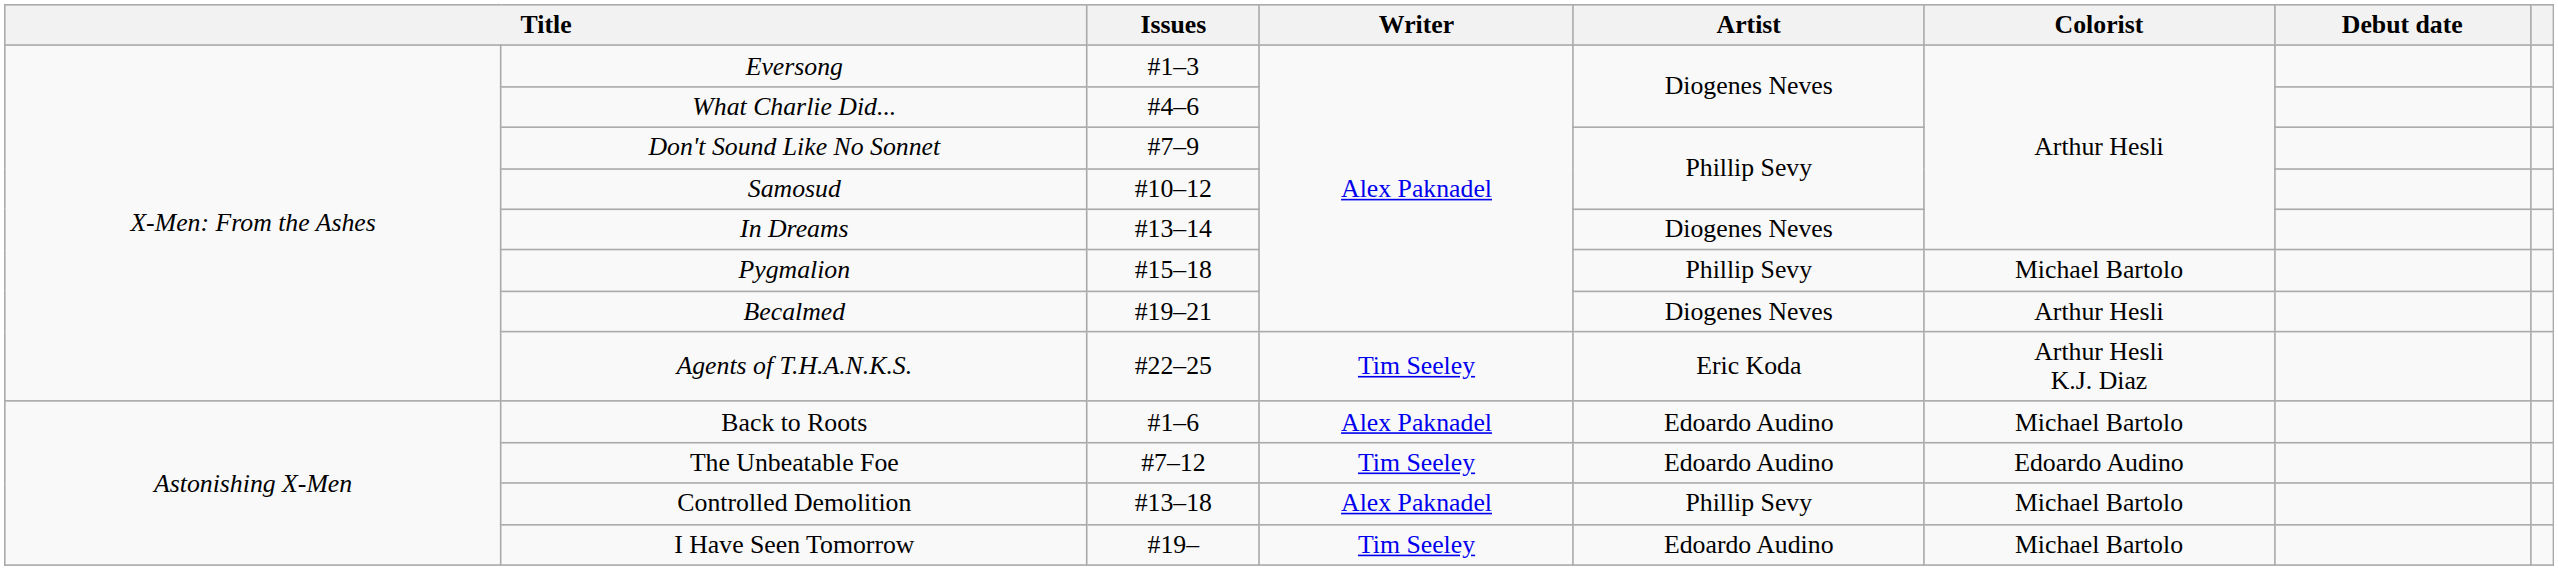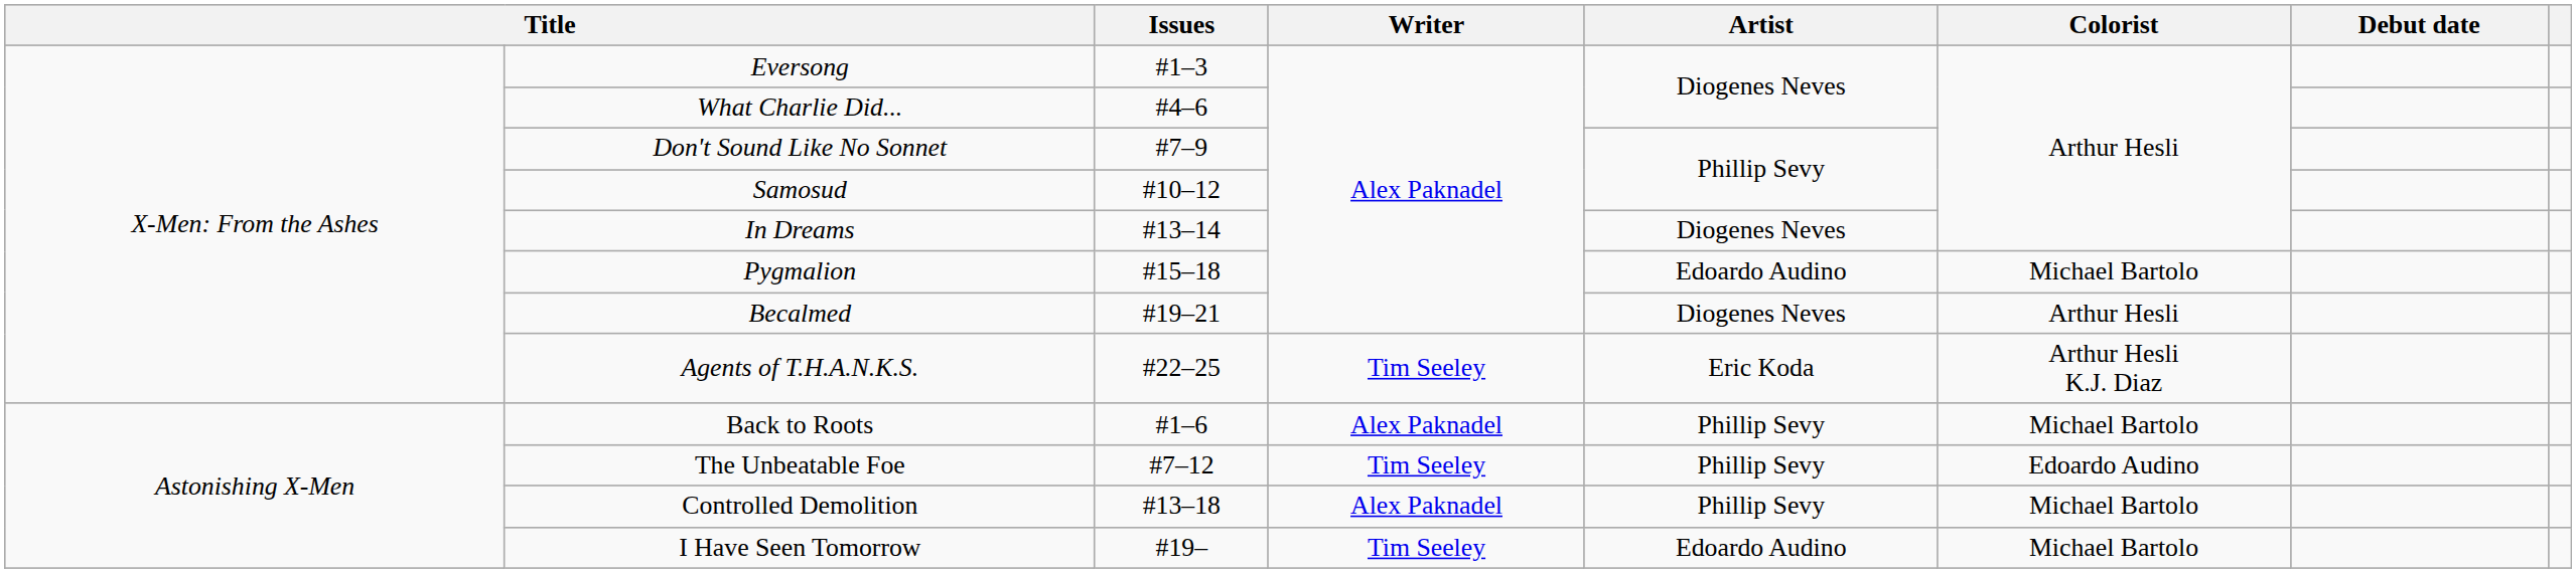 <table class="wikitable" style="text-align:center; width:100%;">
 <tr>
 <th scope="col"  colspan="2" width:15%;>Title</th>
 <th scope="col"  width:10%;>Issues</th>
 <th scope="col"  width:15%;>Writer</th>
 <th scope="col"  width:15%;>Artist</th>
 <th scope="col"  width:15%;>Colorist</th>
 <th scope="col"  width:15%;>Debut date</th>
 <th scope="col"  width:5%;><br></th>
 </tr>
 <tr>
 <td rowspan="8"><em>X-Men: From the Ashes</em></td>
 <td><em>Eversong</em></td>
 <td>#1–3</td>
 <td rowspan="7"><a href='#'>Alex Paknadel</a></td>
 <td rowspan="2">Diogenes Neves</td>
 <td rowspan="5">Arthur Hesli</td>
 <td></td>
 <td></td>
 </tr>
 <tr>
 <td><em>What Charlie Did...</em></td>
 <td>#4–6</td>
 <td></td>
 <td></td>
 </tr>
 <tr>
 <td><em>Don't Sound Like No Sonnet</em></td>
 <td>#7–9</td>
 <td rowspan="2">Phillip Sevy</td>
 <td></td>
 <td></td>
 </tr>
 <tr>
 <td><em>Samosud</em></td>
 <td>#10–12</td>
 <td></td>
 <td></td>
 </tr>
 <tr>
 <td><em>In Dreams</em></td>
 <td>#13–14</td>
 <td>Diogenes Neves</td>
 <td></td>
 <td></td>
 </tr>
 <tr>
 <td><em>Pygmalion</em></td>
 <td>#15–18</td>
-<td>Phillip Sevy</td>
+<td rowspan="1">Edoardo Audino</td>
 <td>Michael Bartolo</td>
 <td></td>
 <td></td>
 </tr>
 <tr>
 <td><em>Becalmed</em></td>
 <td>#19–21</td>
 <td>Diogenes Neves</td>
 <td>Arthur Hesli</td>
 <td></td>
 <td></td>
 </tr>
 <tr>
 <td><em>Agents of T.H.A.N.K.S.</em></td>
 <td>#22–25</td>
 <td><a href='#'>Tim Seeley</a></td>
 <td>Eric Koda</td>
 <td>Arthur Hesli<br>K.J. Diaz</td>
 <td></td>
 <td></td>
 </tr>
 <tr>
 <td rowspan="8"><em>Astonishing X-Men</em></td>
 <td>Back to Roots</td>
 <td>#1–6</td>
 <td rowspan="1"><a href='#'>Alex Paknadel</a></td>
-<td rowspan="1">Edoardo Audino</td>
+<td rowspan="1">Phillip Sevy</td>
 <td rowspan="1">Michael Bartolo</td>
 <td></td>
 <td></td>
 </tr>
 <tr>
 <td>The Unbeatable Foe</td>
 <td>#7–12</td>
 <td rowspan="1"><a href='#'>Tim Seeley</a></td>
-<td rowspan="1">Edoardo Audino</td>
+<td>Phillip Sevy</td>
 <td rowspan="1">Edoardo Audino</td>
 <td></td>
 <td></td>
 </tr>
 <tr>
 <td>Controlled Demolition</td>
 <td>#13–18</td>
 <td rowspan="1"><a href='#'>Alex Paknadel</a></td>
 <td rowspan="1">Phillip Sevy</td>
 <td rowspan="1">Michael Bartolo</td>
 <td></td>
 <td></td>
 </tr>
 <tr>
 <td>I Have Seen Tomorrow</td>
 <td>#19–</td>
 <td rowspan="1"><a href='#'>Tim Seeley</a></td>
 <td rowspan="1">Edoardo Audino</td>
 <td>Michael Bartolo</td>
 <td></td>
 <td></td>
 </tr>
 </table>
